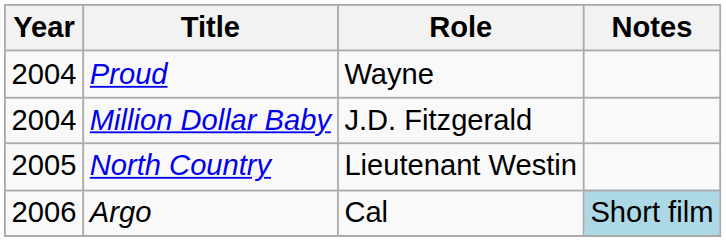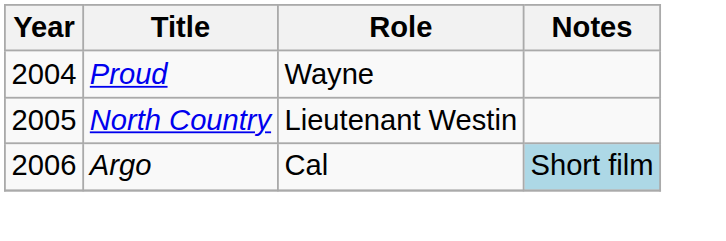 <table class="wikitable sortable">
 <tr>
 <th>Year</th>
 <th>Title</th>
 <th>Role</th>
 <th>Notes</th>
 </tr>
 <tr>
 <td>2004</td>
 <td><em><a href='#'>Proud</a></em></td>
 <td>Wayne</td>
-<td></td>
-</tr>
-<tr>
-<td>2004</td>
-<td><em><a href='#'>Million Dollar Baby</a></em></td>
-<td>J.D. Fitzgerald</td>
 <td></td>
 </tr>
 <tr>
 <td>2005</td>
 <td><em><a href='#'>North Country</a></em></td>
 <td>Lieutenant Westin</td>
 <td></td>
 </tr>
 <tr>
 <td>2006</td>
 <td><em>Argo</em></td>
 <td>Cal</td>
 <td style="background: lightblue;">Short film</td>
 </tr>
 <tr>
 </tr>
 </table>
